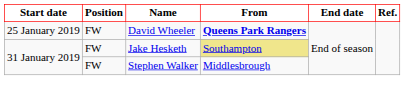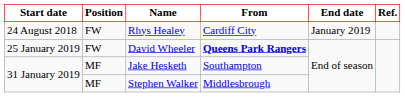 <table class="wikitable">
 <tr>
 <th style="background:#FFFFFF; color:black; border:1px solid red;">Start date</th>
 <th style="background:#FFFFFF; color:black; border:1px solid red;">Position</th>
 <th style="background:#FFFFFF; color:black; border:1px solid red;">Name</th>
 <th style="background:#FFFFFF; color:black; border:1px solid red;">From</th>
 <th style="background:#FFFFFF; color:black; border:1px solid red;">End date</th>
 <th style="background:#FFFFFF; color:black; border:1px solid red;">Ref.</th>
+</tr>
+<tr>
+<td>24 August 2018</td>
+<td>FW</td>
+<td> <a href='#'>Rhys Healey</a></td>
+<td> <a href='#'>Cardiff City</a></td>
+<td>January 2019</td>
+<td></td>
 </tr>
 <tr>
 <td>25 January 2019</td>
 <td>FW</td>
 <td> <a href='#'>David Wheeler</a></td>
 <td><strong><a href='#'>Queens Park Rangers</a></strong></td>
 <td rowspan="3">End of season</td>
 <td rowspan="3"></td>
 </tr>
 <tr>
 <td rowspan="2">31 January 2019</td>
-<td>FW</td>
+<td>MF</td>
 <td> <a href='#'>Jake Hesketh</a></td>
-<td style="background: khaki;"><a href='#'>Southampton</a></td>
+<td><a href='#'>Southampton</a></td>
 </tr>
 <tr>
-<td>FW</td>
+<td>MF</td>
 <td> <a href='#'>Stephen Walker</a></td>
 <td><a href='#'>Middlesbrough</a></td>
 </tr>
 </table>
